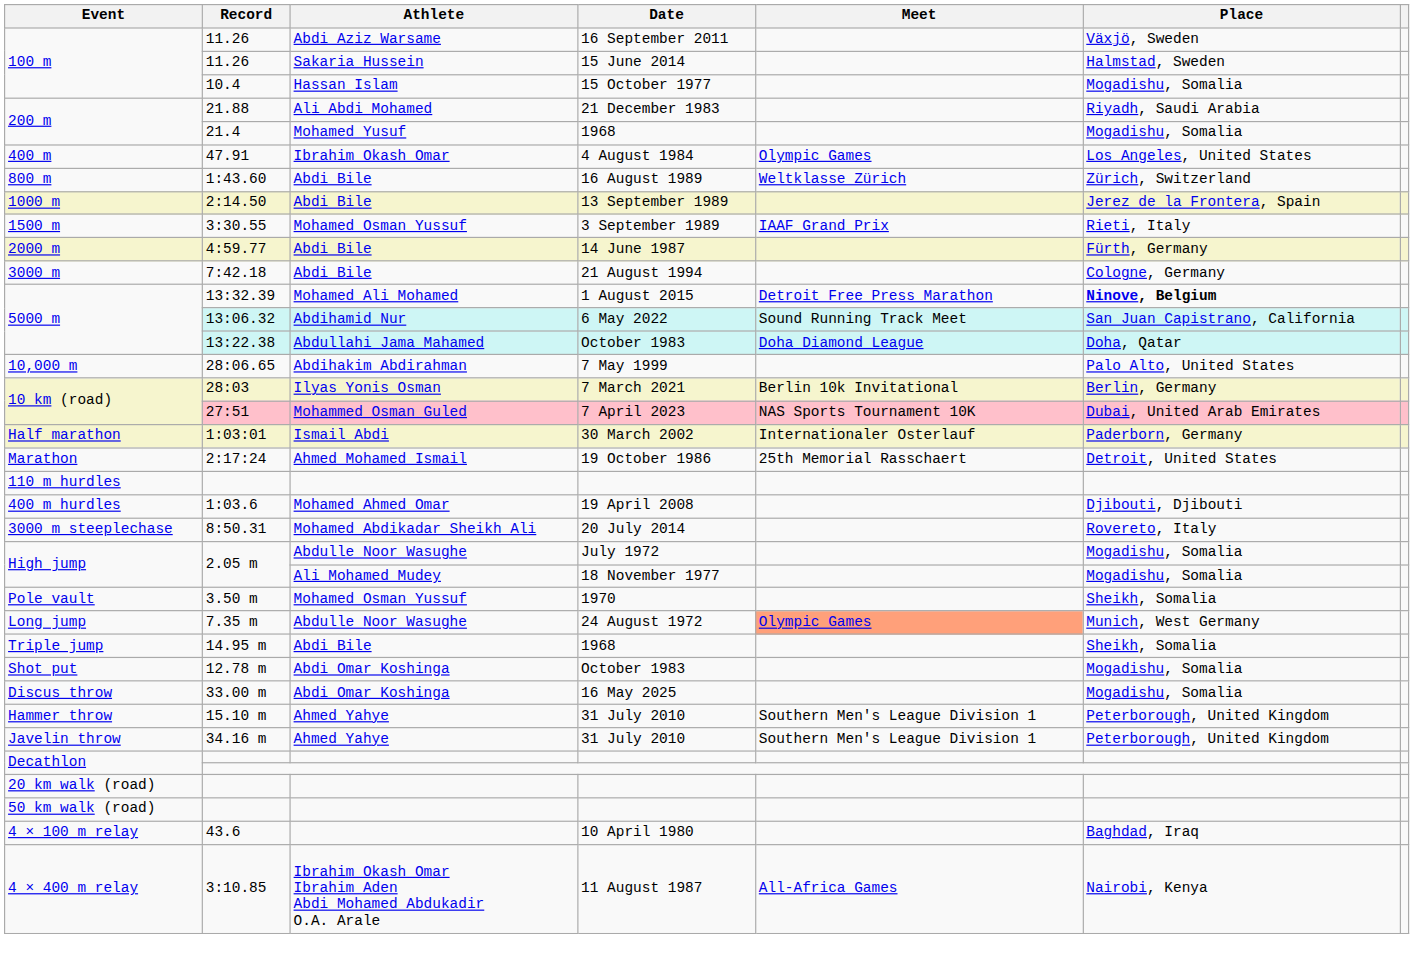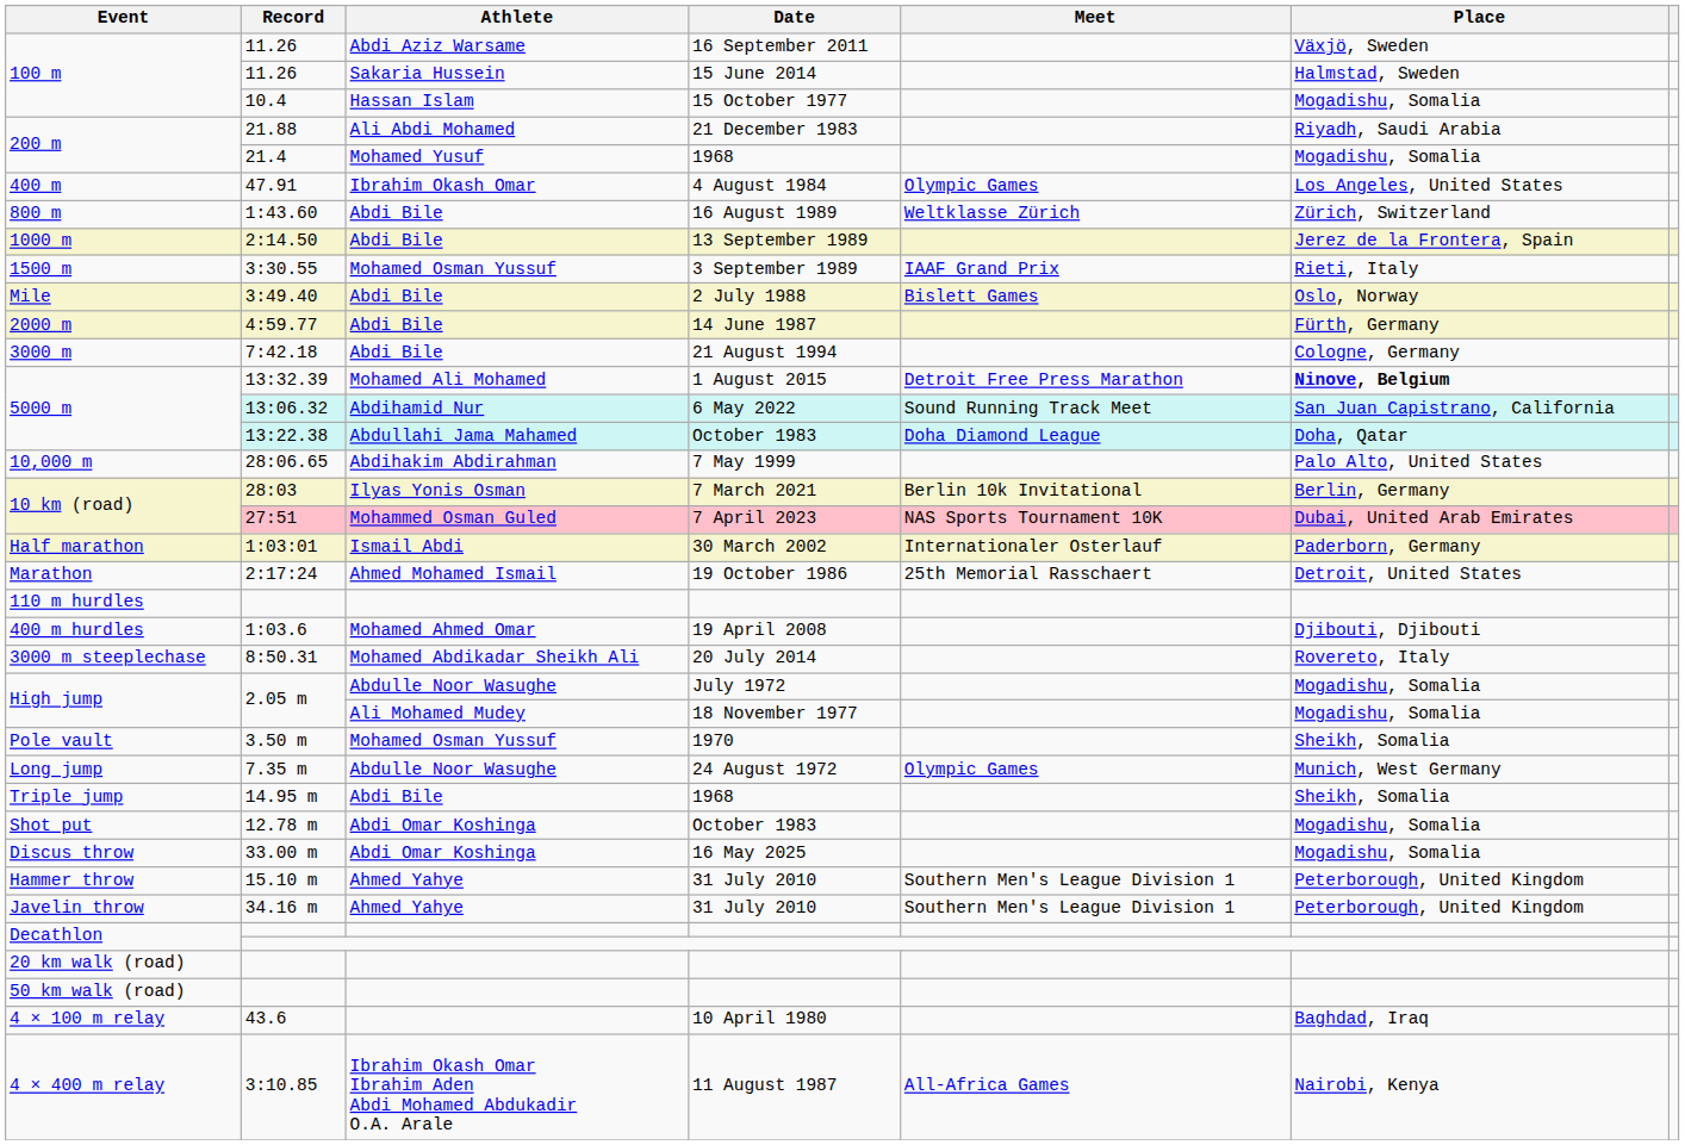 <table class="wikitable" style="font-size:95%; width: 95%;">
 <tr>
 <th>Event</th>
 <th>Record</th>
 <th>Athlete</th>
 <th>Date</th>
 <th>Meet</th>
 <th>Place</th>
 <th></th>
 </tr>
 <tr>
 <td rowspan=3><a href='#'>100 m</a></td>
 <td>11.26 </td>
 <td><a href='#'>Abdi Aziz Warsame</a></td>
 <td>16 September 2011</td>
 <td></td>
 <td><a href='#'>Växjö</a>, Sweden</td>
 <td></td>
 </tr>
 <tr>
 <td>11.26 </td>
 <td><a href='#'>Sakaria Hussein</a></td>
 <td>15 June 2014</td>
 <td></td>
 <td><a href='#'>Halmstad</a>, Sweden</td>
 <td></td>
 </tr>
 <tr>
 <td>10.4 </td>
 <td><a href='#'>Hassan Islam</a></td>
 <td>15 October 1977</td>
 <td></td>
 <td><a href='#'>Mogadishu</a>, Somalia</td>
 <td></td>
 </tr>
 <tr>
 <td rowspan=2><a href='#'>200 m</a></td>
 <td>21.88</td>
 <td><a href='#'>Ali Abdi Mohamed</a></td>
 <td>21 December 1983</td>
 <td></td>
 <td><a href='#'>Riyadh</a>, Saudi Arabia</td>
 <td></td>
 </tr>
 <tr>
 <td>21.4 </td>
 <td><a href='#'>Mohamed Yusuf</a></td>
 <td>1968</td>
 <td></td>
 <td><a href='#'>Mogadishu</a>, Somalia</td>
 <td></td>
 </tr>
 <tr>
 <td><a href='#'>400 m</a></td>
 <td>47.91</td>
 <td><a href='#'>Ibrahim Okash Omar</a></td>
 <td>4 August 1984</td>
 <td><a href='#'>Olympic Games</a></td>
 <td><a href='#'>Los Angeles</a>, United States</td>
 <td></td>
 </tr>
 <tr>
 <td><a href='#'>800 m</a></td>
 <td>1:43.60</td>
 <td><a href='#'>Abdi Bile</a></td>
 <td>16 August 1989</td>
 <td><a href='#'>Weltklasse Zürich</a></td>
 <td><a href='#'>Zürich</a>, Switzerland</td>
 <td></td>
 </tr>
 <tr style="background:#f6F5CE;">
 <td><a href='#'>1000 m</a></td>
 <td>2:14.50</td>
 <td><a href='#'>Abdi Bile</a></td>
 <td>13 September 1989</td>
 <td></td>
 <td><a href='#'>Jerez de la Frontera</a>, Spain</td>
 <td></td>
 </tr>
 <tr>
 <td><a href='#'>1500 m</a></td>
 <td>3:30.55</td>
 <td><a href='#'>Mohamed Osman Yussuf</a></td>
 <td>3 September 1989</td>
 <td><a href='#'>IAAF Grand Prix</a></td>
 <td><a href='#'>Rieti</a>, Italy</td>
+<td></td>
+</tr>
+<tr style="background:#f6F5CE;">
+<td><a href='#'>Mile</a></td>
+<td>3:49.40</td>
+<td><a href='#'>Abdi Bile</a></td>
+<td>2 July 1988</td>
+<td><a href='#'>Bislett Games</a></td>
+<td><a href='#'>Oslo</a>, Norway</td>
 <td></td>
 </tr>
 <tr style="background:#f6F5CE;">
 <td><a href='#'>2000 m</a></td>
 <td>4:59.77</td>
 <td><a href='#'>Abdi Bile</a></td>
 <td>14 June 1987</td>
 <td></td>
 <td><a href='#'>Fürth</a>, Germany</td>
 <td></td>
 </tr>
 <tr>
 <td><a href='#'>3000 m</a></td>
 <td>7:42.18</td>
 <td><a href='#'>Abdi Bile</a></td>
 <td>21 August 1994</td>
 <td></td>
 <td><a href='#'>Cologne</a>, Germany</td>
 <td></td>
 </tr>
 <tr>
 <td rowspan=3><a href='#'>5000 m</a></td>
 <td>13:32.39</td>
 <td><a href='#'>Mohamed Ali Mohamed</a></td>
 <td>1 August 2015</td>
 <td><a href='#'>Detroit Free Press Marathon</a></td>
 <td><strong><a href='#'>Ninove</a>, Belgium</strong></td>
 <td></td>
 </tr>
 <tr style="background:#cef6f5;">
 <td>13:06.32</td>
 <td><a href='#'>Abdihamid Nur</a></td>
 <td>6 May  2022</td>
 <td>Sound Running Track Meet</td>
 <td><a href='#'>San Juan Capistrano</a>, California</td>
 <td></td>
 </tr>
 <tr bgcolor="#CEF6F5">
 <td>13:22.38</td>
 <td><a href='#'>Abdullahi Jama Mahamed</a></td>
 <td>October 1983</td>
 <td><a href='#'>Doha Diamond League</a></td>
 <td><a href='#'>Doha</a>, Qatar</td>
 <td></td>
 </tr>
 <tr>
 <td><a href='#'>10,000 m</a></td>
 <td>28:06.65</td>
 <td><a href='#'>Abdihakim Abdirahman</a></td>
 <td>7 May 1999</td>
 <td></td>
 <td><a href='#'>Palo Alto</a>, United States</td>
 <td></td>
 </tr>
 <tr style="background:#f6F5CE;">
 <td rowspan=2><a href='#'>10 km</a> (road)</td>
 <td>28:03</td>
 <td><a href='#'>Ilyas Yonis Osman</a></td>
 <td>7 March 2021</td>
 <td>Berlin 10k Invitational</td>
 <td><a href='#'>Berlin</a>, Germany</td>
 <td></td>
 </tr>
 <tr style="background:pink">
 <td>27:51</td>
 <td><a href='#'>Mohammed Osman Guled</a></td>
 <td>7 April 2023</td>
 <td>NAS Sports Tournament 10K</td>
 <td><a href='#'>Dubai</a>, United Arab Emirates</td>
 <td></td>
 </tr>
 <tr style="background:#f6F5CE;">
 <td><a href='#'>Half marathon</a></td>
 <td>1:03:01</td>
 <td><a href='#'>Ismail Abdi</a></td>
 <td>30 March 2002</td>
 <td>Internationaler Osterlauf</td>
 <td><a href='#'>Paderborn</a>, Germany</td>
 <td></td>
 </tr>
 <tr>
 <td><a href='#'>Marathon</a></td>
 <td>2:17:24</td>
 <td><a href='#'>Ahmed Mohamed Ismail</a></td>
 <td>19 October 1986</td>
 <td>25th Memorial Rasschaert</td>
 <td><a href='#'>Detroit</a>, United States</td>
 <td></td>
 </tr>
 <tr>
 <td><a href='#'>110 m hurdles</a></td>
 <td></td>
 <td></td>
 <td></td>
 <td></td>
 <td></td>
 <td></td>
 </tr>
 <tr>
 <td><a href='#'>400 m hurdles</a></td>
 <td>1:03.6</td>
 <td><a href='#'>Mohamed Ahmed Omar</a></td>
 <td>19 April 2008</td>
 <td></td>
 <td><a href='#'>Djibouti</a>, Djibouti</td>
 <td></td>
 </tr>
 <tr>
 <td><a href='#'>3000 m steeplechase</a></td>
 <td>8:50.31</td>
 <td><a href='#'>Mohamed Abdikadar Sheikh Ali</a></td>
 <td>20 July 2014</td>
 <td></td>
 <td><a href='#'>Rovereto</a>, Italy</td>
 <td></td>
 </tr>
 <tr>
 <td rowspan=2><a href='#'>High jump</a></td>
 <td rowspan=2>2.05 m</td>
 <td><a href='#'>Abdulle Noor Wasughe</a></td>
 <td>July 1972</td>
 <td></td>
 <td><a href='#'>Mogadishu</a>, Somalia</td>
 <td></td>
 </tr>
 <tr>
 <td><a href='#'>Ali Mohamed Mudey</a></td>
 <td>18 November 1977</td>
 <td></td>
 <td><a href='#'>Mogadishu</a>, Somalia</td>
 <td></td>
 </tr>
 <tr>
 <td><a href='#'>Pole vault</a></td>
 <td>3.50 m</td>
 <td><a href='#'>Mohamed Osman Yussuf</a></td>
 <td>1970</td>
 <td></td>
 <td><a href='#'>Sheikh</a>, Somalia</td>
 <td></td>
 </tr>
 <tr>
 <td><a href='#'>Long jump</a></td>
 <td>7.35 m</td>
 <td><a href='#'>Abdulle Noor Wasughe</a></td>
 <td>24 August 1972</td>
-<td style="background: lightsalmon;"><a href='#'>Olympic Games</a></td>
+<td><a href='#'>Olympic Games</a></td>
 <td><a href='#'>Munich</a>, West Germany</td>
 <td></td>
 </tr>
 <tr>
 <td><a href='#'>Triple jump</a></td>
 <td>14.95 m</td>
 <td><a href='#'>Abdi Bile</a></td>
 <td>1968</td>
 <td></td>
 <td><a href='#'>Sheikh</a>, Somalia</td>
 <td></td>
 </tr>
 <tr>
 <td><a href='#'>Shot put</a></td>
 <td>12.78 m</td>
 <td><a href='#'>Abdi Omar Koshinga</a></td>
 <td>October 1983</td>
 <td></td>
 <td><a href='#'>Mogadishu</a>, Somalia</td>
 <td></td>
 </tr>
 <tr>
 <td><a href='#'>Discus throw</a></td>
 <td>33.00 m</td>
 <td><a href='#'>Abdi Omar Koshinga</a></td>
 <td>16 May 2025</td>
 <td></td>
 <td><a href='#'>Mogadishu</a>, Somalia</td>
 <td></td>
 </tr>
 <tr>
 <td><a href='#'>Hammer throw</a></td>
 <td>15.10 m</td>
 <td><a href='#'>Ahmed Yahye</a></td>
 <td>31 July 2010</td>
 <td>Southern Men's League Division 1</td>
 <td><a href='#'>Peterborough</a>, United Kingdom</td>
 <td></td>
 </tr>
 <tr>
 <td><a href='#'>Javelin throw</a></td>
 <td>34.16 m</td>
 <td><a href='#'>Ahmed Yahye</a></td>
 <td>31 July 2010</td>
 <td>Southern Men's League Division 1</td>
 <td><a href='#'>Peterborough</a>, United Kingdom</td>
 <td></td>
 </tr>
 <tr>
 <td rowspan=2><a href='#'>Decathlon</a></td>
 <td></td>
 <td></td>
 <td></td>
 <td></td>
 <td></td>
 <td></td>
 </tr>
 <tr>
 <td colspan=5></td>
 <td></td>
 </tr>
 <tr>
 <td><a href='#'>20 km walk</a> (road)</td>
 <td></td>
 <td></td>
 <td></td>
 <td></td>
 <td></td>
 <td></td>
 </tr>
 <tr>
 <td><a href='#'>50 km walk</a> (road)</td>
 <td></td>
 <td></td>
 <td></td>
 <td></td>
 <td></td>
 <td></td>
 </tr>
 <tr>
 <td><a href='#'>4 × 100 m relay</a></td>
 <td>43.6 </td>
 <td></td>
 <td>10 April 1980</td>
 <td></td>
 <td><a href='#'>Baghdad</a>, Iraq</td>
 <td></td>
 </tr>
 <tr>
 <td><a href='#'>4 × 400 m relay</a></td>
 <td>3:10.85</td>
 <td><br><a href='#'>Ibrahim Okash Omar</a><br><a href='#'>Ibrahim Aden</a><br><a href='#'>Abdi Mohamed Abdukadir</a><br>O.A. Arale</td>
 <td>11 August 1987</td>
 <td><a href='#'>All-Africa Games</a></td>
 <td><a href='#'>Nairobi</a>, Kenya</td>
 <td></td>
 </tr>
 </table>
